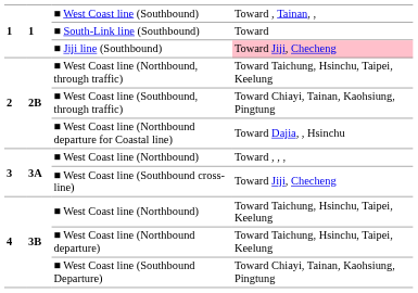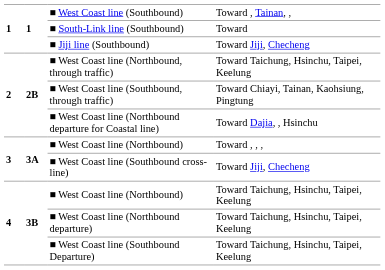 <table border=0 cellspacing=0 cellpadding=3>
 <tr>
 <td width=25 style="border-top:solid 1px gray; border-bottom:solid 1px gray;" rowspan=3><strong>1</strong></td>
 <td width=30 style="border-top:solid 1px gray; border-bottom:solid 1px gray;" rowspan=3><strong>1</strong></td>
 <td width=250 style="border-top:solid 1px gray; border-bottom:solid 1px gray;"><span>■</span> <a href='#'>West Coast line</a> (Southbound)</td>
 <td width=250 style="border-top:solid 1px gray; border-bottom:solid 1px gray;">Toward , <a href='#'>Tainan</a>, , </td>
 </tr>
 <tr>
 <td style="border-bottom:solid 1px gray;"><span>■</span> <a href='#'>South-Link line</a> (Southbound)</td>
 <td style="border-bottom:solid 1px gray;">Toward </td>
 </tr>
 <tr>
 <td style="border-bottom:solid 1px gray;"><span>■</span> <a href='#'>Jiji line</a> (Southbound)</td>
-<td style="background: pink; border-bottom:solid 1px gray;">Toward <a href='#'>Jiji</a>, <a href='#'>Checheng</a></td>
+<td style="border-bottom:solid 1px gray;">Toward <a href='#'>Jiji</a>, <a href='#'>Checheng</a></td>
 </tr>
 <tr>
 <td style="border-bottom:solid 1px gray;" rowspan=3><strong>2</strong></td>
 <td style="border-bottom:solid 1px gray;" rowspan=3><strong>2B</strong></td>
 <td style="border-bottom:solid 1px gray;"><span>■</span> West Coast line (Northbound, through traffic)</td>
 <td style="border-bottom:solid 1px gray;">Toward Taichung, Hsinchu, Taipei, Keelung</td>
 </tr>
 <tr>
 <td style="border-bottom:solid 1px gray;"><span>■</span> West Coast line (Southbound, through traffic)</td>
 <td style="border-bottom:solid 1px gray;">Toward Chiayi, Tainan, Kaohsiung, Pingtung</td>
 </tr>
 <tr>
 <td style="border-bottom:solid 1px gray;"><span>■</span> West Coast line (Northbound departure for Coastal line)</td>
 <td style="border-bottom:solid 1px gray;">Toward <a href='#'>Dajia</a>, , Hsinchu</td>
 </tr>
 <tr>
 <td style="border-bottom:solid 1px gray;" rowspan=2><strong>3</strong></td>
 <td style="border-bottom:solid 1px gray;" rowspan=2><strong>3A</strong></td>
 <td style="border-bottom:solid 1px gray;"><span>■</span> West Coast line (Northbound)</td>
 <td style="border-bottom:solid 1px gray;">Toward , , , </td>
 </tr>
 <tr>
 <td style="border-bottom:solid 1px gray;"><span>■</span> West Coast line (Southbound cross-line)</td>
 <td style="border-bottom:solid 1px gray;">Toward <a href='#'>Jiji</a>, <a href='#'>Checheng</a></td>
 </tr>
 <tr>
 <td style="border-bottom:solid 1px gray;" rowspan=3><strong>4</strong></td>
 <td style="border-bottom:solid 1px gray;" rowspan=3><strong>3B</strong></td>
 <td style="border-bottom:solid 1px gray;"><span>■</span> West Coast line (Northbound)</td>
 <td style="border-bottom:solid 1px gray;">Toward Taichung, Hsinchu, Taipei, Keelung</td>
 </tr>
 <tr>
 <td style="border-bottom:solid 1px gray;"><span>■</span> West Coast line (Northbound departure)</td>
 <td style="border-bottom:solid 1px gray;">Toward Taichung, Hsinchu, Taipei, Keelung</td>
 </tr>
 <tr>
 <td style="border-bottom:solid 1px gray;"><span>■</span> West Coast line (Southbound Departure)</td>
-<td style="border-bottom:solid 1px gray;">Toward Chiayi, Tainan, Kaohsiung, Pingtung</td>
+<td style="border-bottom:solid 1px gray;">Toward Taichung, Hsinchu, Taipei, Keelung</td>
 </tr>
 </table>
